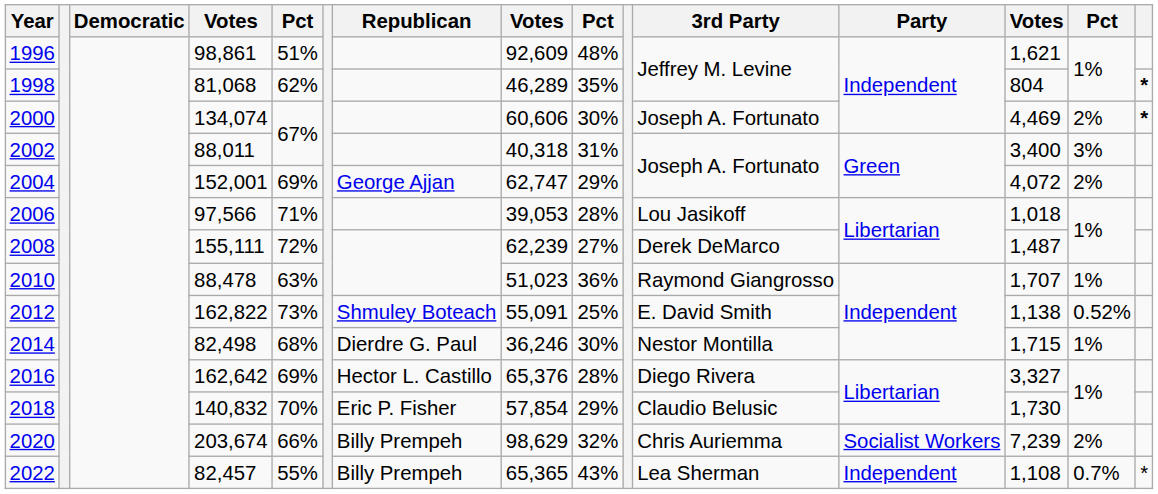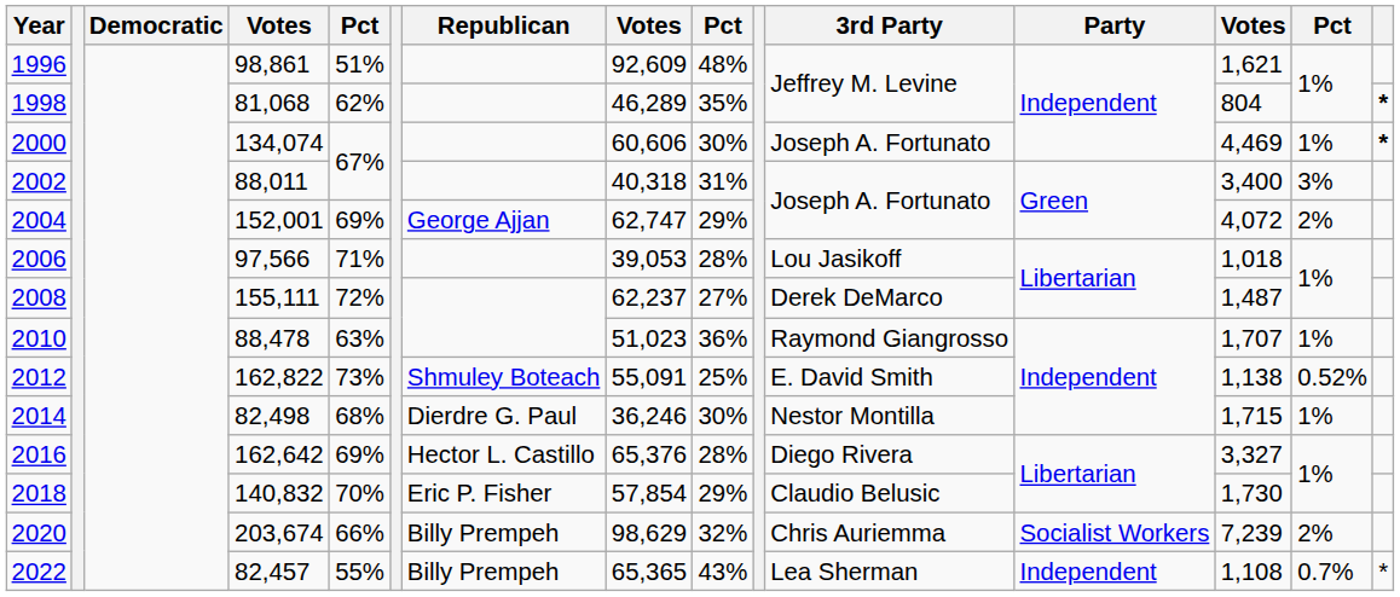 <table class="wikitable" style="margin:0.5em ; font-size:95%">
 <tr>
 <th>Year</th>
 <th rowspan="15"></th>
 <th>Democratic</th>
 <th>Votes</th>
 <th>Pct</th>
 <th rowspan="15"></th>
 <th>Republican</th>
 <th>Votes</th>
 <th>Pct</th>
 <th rowspan="15"></th>
 <th>3rd Party</th>
 <th>Party</th>
 <th>Votes</th>
 <th>Pct</th>
 <th></th>
 </tr>
 <tr>
 <td><a href='#'>1996</a></td>
 <td rowspan="14" ></td>
 <td>98,861</td>
 <td>51%</td>
 <td></td>
 <td>92,609</td>
 <td>48%</td>
 <td rowspan="2" >Jeffrey M. Levine</td>
 <td rowspan="3" ><a href='#'>Independent</a></td>
 <td>1,621</td>
 <td rowspan="2" >1%</td>
 <td></td>
 </tr>
 <tr>
 <td><a href='#'>1998</a></td>
 <td>81,068</td>
 <td>62%</td>
 <td></td>
 <td>46,289</td>
 <td>35%</td>
 <td>804</td>
 <td><strong>*</strong></td>
 </tr>
 <tr>
 <td><a href='#'>2000</a></td>
 <td>134,074</td>
 <td rowspan="2" >67%</td>
 <td></td>
 <td>60,606</td>
 <td>30%</td>
 <td>Joseph A. Fortunato</td>
 <td>4,469</td>
-<td>2%</td>
+<td>1%</td>
 <td><strong>*</strong></td>
 </tr>
 <tr>
 <td><a href='#'>2002</a></td>
 <td>88,011</td>
 <td></td>
 <td>40,318</td>
 <td>31%</td>
 <td rowspan="2" >Joseph A. Fortunato</td>
 <td rowspan="2" ><a href='#'>Green</a></td>
 <td>3,400</td>
 <td>3%</td>
 <td></td>
 </tr>
 <tr>
 <td><a href='#'>2004</a></td>
 <td>152,001</td>
 <td>69%</td>
 <td><a href='#'>George Ajjan</a></td>
 <td>62,747</td>
 <td>29%</td>
 <td>4,072</td>
 <td>2%</td>
 <td></td>
 </tr>
 <tr>
 <td><a href='#'>2006</a></td>
 <td>97,566</td>
 <td>71%</td>
 <td></td>
 <td>39,053</td>
 <td>28%</td>
 <td>Lou Jasikoff</td>
 <td rowspan="2" ><a href='#'>Libertarian</a></td>
 <td>1,018</td>
 <td rowspan="2" >1%</td>
 <td></td>
 </tr>
 <tr>
 <td><a href='#'>2008</a></td>
 <td>155,111</td>
 <td>72%</td>
 <td rowspan="2" ></td>
-<td>62,239</td>
+<td>62,237</td>
 <td>27%</td>
 <td>Derek DeMarco</td>
 <td>1,487</td>
 <td></td>
 </tr>
 <tr>
 <td><a href='#'>2010</a></td>
 <td>88,478</td>
 <td>63%</td>
 <td>51,023</td>
 <td>36%</td>
 <td>Raymond Giangrosso</td>
 <td rowspan="3" ><a href='#'>Independent</a></td>
 <td>1,707</td>
 <td>1%</td>
 <td></td>
 </tr>
 <tr>
 <td><a href='#'>2012</a></td>
 <td>162,822</td>
 <td>73%</td>
 <td><a href='#'>Shmuley Boteach</a></td>
 <td>55,091</td>
 <td>25%</td>
 <td>E. David Smith</td>
 <td>1,138</td>
 <td>0.52%</td>
 <td></td>
 </tr>
 <tr>
 <td><a href='#'>2014</a></td>
 <td>82,498</td>
 <td>68%</td>
 <td>Dierdre G. Paul</td>
 <td>36,246</td>
 <td>30%</td>
 <td>Nestor Montilla</td>
 <td>1,715</td>
 <td>1%</td>
 <td></td>
 </tr>
 <tr>
 <td><a href='#'>2016</a></td>
 <td>162,642</td>
 <td>69%</td>
 <td>Hector L. Castillo</td>
 <td>65,376</td>
 <td>28%</td>
 <td>Diego Rivera</td>
 <td rowspan="2" ><a href='#'>Libertarian</a></td>
 <td>3,327</td>
 <td rowspan="2" >1%</td>
 <td></td>
 </tr>
 <tr>
 <td><a href='#'>2018</a></td>
 <td>140,832</td>
 <td>70%</td>
 <td>Eric P. Fisher</td>
 <td>57,854</td>
 <td>29%</td>
 <td>Claudio Belusic</td>
 <td>1,730</td>
 <td></td>
 </tr>
 <tr>
 <td><a href='#'>2020</a></td>
 <td>203,674</td>
 <td>66%</td>
 <td>Billy Prempeh</td>
 <td>98,629</td>
 <td>32%</td>
 <td>Chris Auriemma</td>
 <td><a href='#'>Socialist Workers</a></td>
 <td>7,239</td>
 <td>2%</td>
 <td></td>
 </tr>
 <tr>
 <td><a href='#'>2022</a></td>
 <td>82,457</td>
 <td>55%</td>
 <td>Billy Prempeh</td>
 <td>65,365</td>
 <td>43%</td>
 <td>Lea Sherman</td>
 <td><a href='#'>Independent</a></td>
 <td>1,108</td>
 <td>0.7%</td>
 <td>*</td>
 </tr>
 </table>
